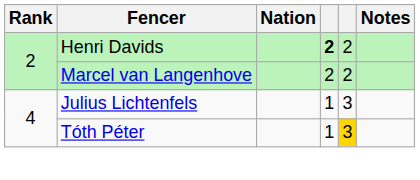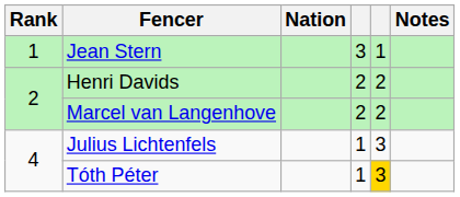 <table class="wikitable sortable" style="text-align:center">
 <tr>
 <th>Rank</th>
 <th>Fencer</th>
 <th>Nation</th>
 <th></th>
 <th></th>
 <th>Notes</th>
 </tr>
 <tr bgcolor=bbf3bb>
+<td>1</td>
+<td align=left><a href='#'>Jean Stern</a></td>
+<td align=left></td>
+<td>3</td>
+<td>1</td>
+<td></td>
+</tr>
+<tr bgcolor=bbf3bb>
 <td rowspan=2>2</td>
 <td align=left>Henri Davids</td>
 <td align=left></td>
-<td><strong>2</strong></td>
+<td>2</td>
 <td>2</td>
 <td></td>
 </tr>
 <tr bgcolor=bbf3bb>
 <td align=left><a href='#'>Marcel van Langenhove</a></td>
 <td align=left></td>
 <td>2</td>
 <td>2</td>
 <td></td>
 </tr>
 <tr>
 <td rowspan=2>4</td>
 <td align=left><a href='#'>Julius Lichtenfels</a></td>
 <td align=left></td>
 <td>1</td>
 <td>3</td>
 <td></td>
 </tr>
 <tr>
 <td align=left><a href='#'>Tóth Péter</a></td>
 <td align=left></td>
 <td>1</td>
 <td style="background: gold;">3</td>
 <td></td>
 </tr>
 </table>
